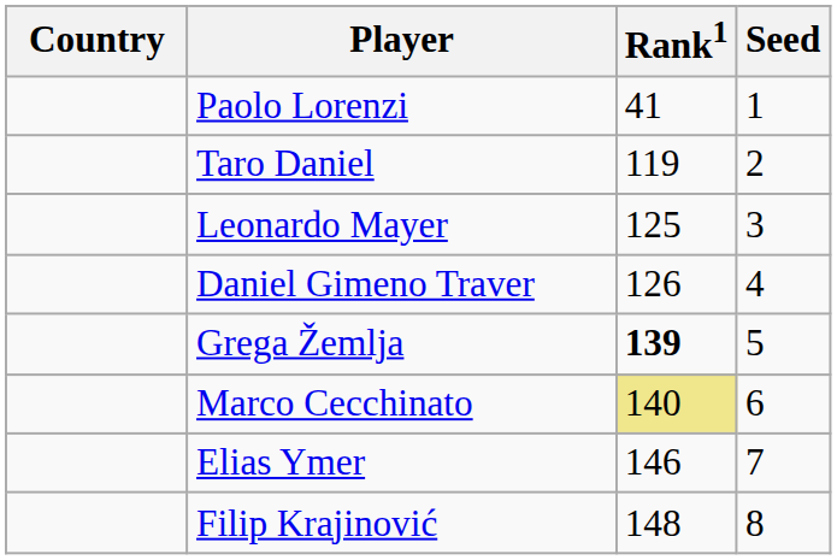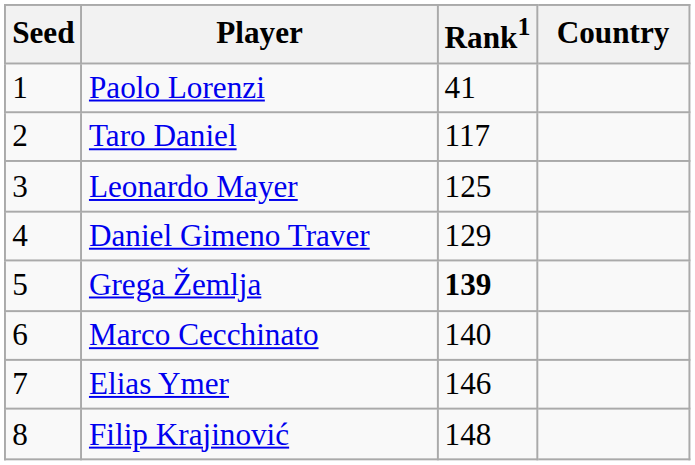 <table class="sortable wikitable">
 <tr>
-<th width="70">Country</th>
+<th>Seed</th>
 <th width="175">Player</th>
 <th>Rank<sup>1</sup></th>
-<th>Seed</th>
+<th width="70">Country</th>
 </tr>
 <tr>
-<td></td>
+<td>1</td>
 <td><a href='#'>Paolo Lorenzi</a></td>
 <td>41</td>
-<td>1</td>
+<td></td>
 </tr>
 <tr>
+<td>2</td>
+<td><a href='#'>Taro Daniel</a></td>
+<td>117</td>
 <td></td>
-<td><a href='#'>Taro Daniel</a></td>
-<td>119</td>
-<td>2</td>
 </tr>
 <tr>
-<td></td>
+<td>3</td>
 <td><a href='#'>Leonardo Mayer</a></td>
 <td>125</td>
-<td>3</td>
+<td></td>
 </tr>
 <tr>
+<td>4</td>
+<td><a href='#'>Daniel Gimeno Traver</a></td>
+<td>129</td>
 <td></td>
-<td><a href='#'>Daniel Gimeno Traver</a></td>
-<td>126</td>
-<td>4</td>
 </tr>
 <tr>
-<td></td>
+<td>5</td>
 <td><a href='#'>Grega Žemlja</a></td>
 <td><strong>139</strong></td>
-<td>5</td>
+<td></td>
 </tr>
 <tr>
+<td>6</td>
+<td><a href='#'>Marco Cecchinato</a></td>
+<td>140</td>
 <td></td>
-<td><a href='#'>Marco Cecchinato</a></td>
-<td style="background: khaki;">140</td>
-<td>6</td>
 </tr>
 <tr>
-<td></td>
+<td>7</td>
 <td><a href='#'>Elias Ymer</a></td>
 <td>146</td>
-<td>7</td>
+<td></td>
 </tr>
 <tr>
-<td></td>
+<td>8</td>
 <td><a href='#'>Filip Krajinović</a></td>
 <td>148</td>
-<td>8</td>
+<td></td>
 </tr>
 </table>
